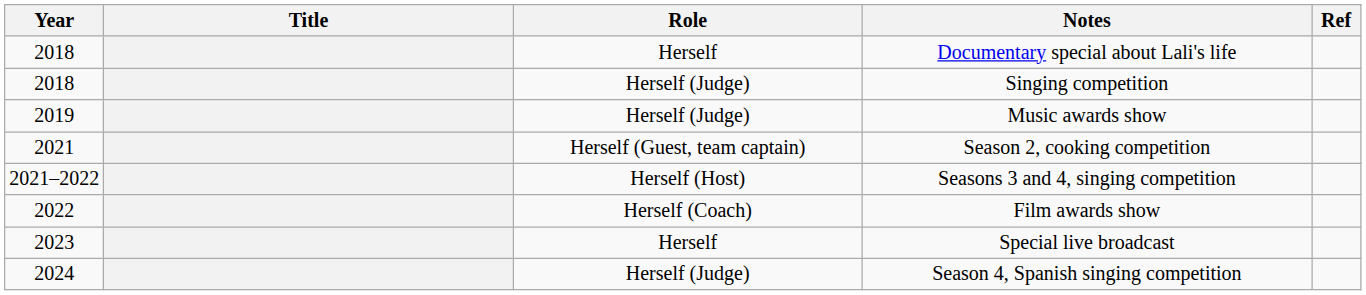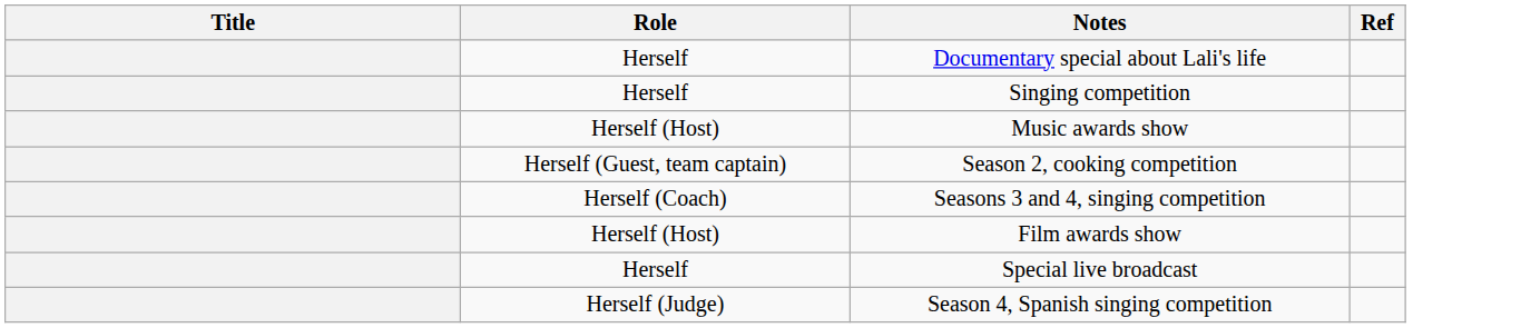 <table class="wikitable sortable plainrowheaders" style="text-align: center;">
 <tr>
-<th scope="col">Year</th>
 <th scope="col" style="width: 20em;">Title</th>
 <th scope="col" style="width: 17em;">Role</th>
 <th scope="col" style="width: 22em;" class="unsortable">Notes</th>
 <th scope="col" style="width: 2em;" class="unsortable">Ref</th>
 </tr>
 <tr>
-<td>2018</td>
 <th scope="row"></th>
 <td>Herself</td>
 <td><a href='#'>Documentary</a> special about Lali's life</td>
 <td></td>
 </tr>
 <tr>
-<td>2018</td>
 <th scope="row"></th>
-<td>Herself (Judge)</td>
+<td>Herself</td>
 <td>Singing competition</td>
 <td></td>
 </tr>
 <tr>
-<td>2019</td>
 <th scope="row"></th>
-<td>Herself (Judge)</td>
+<td>Herself (Host)</td>
 <td>Music awards show</td>
 <td></td>
 </tr>
 <tr>
-<td>2021</td>
 <th scope="row"></th>
 <td>Herself (Guest, team captain)</td>
 <td>Season 2, cooking competition</td>
 <td></td>
 </tr>
 <tr>
-<td>2021–2022</td>
 <th scope="row"></th>
-<td>Herself (Host)</td>
+<td>Herself (Coach)</td>
 <td>Seasons 3 and 4, singing competition</td>
 <td></td>
 </tr>
 <tr>
-<td>2022</td>
 <th scope="row"></th>
-<td>Herself (Coach)</td>
+<td>Herself (Host)</td>
 <td>Film awards show</td>
 <td></td>
 </tr>
 <tr>
-<td>2023</td>
 <th scope="row"></th>
 <td>Herself</td>
 <td>Special live broadcast</td>
 <td></td>
 </tr>
 <tr>
-<td>2024</td>
 <th scope="row"></th>
 <td>Herself (Judge)</td>
 <td>Season 4, Spanish singing competition</td>
 <td></td>
 </tr>
 </table>
